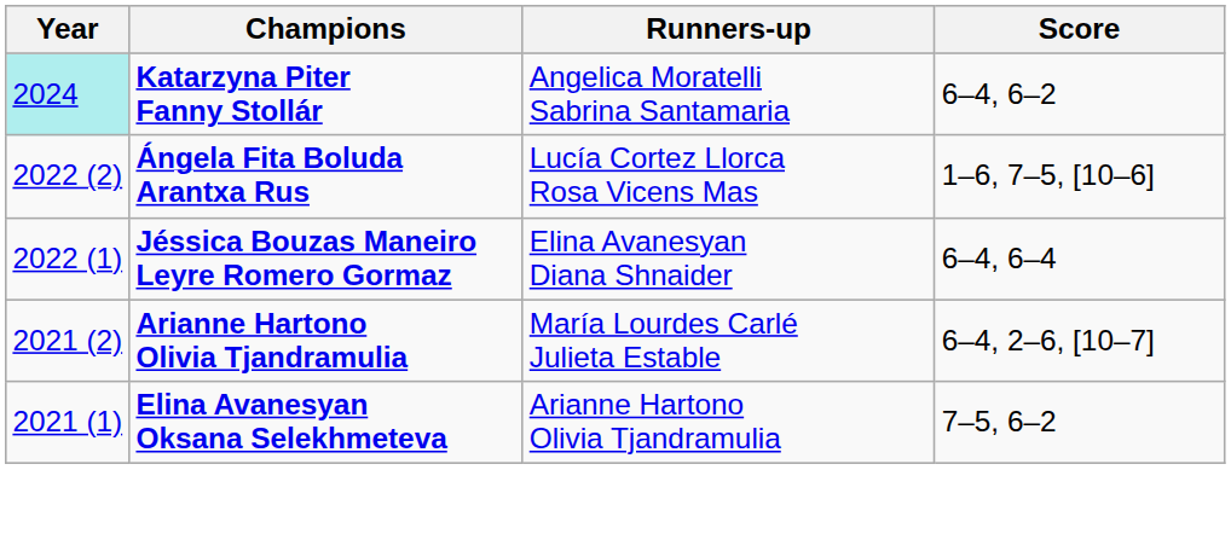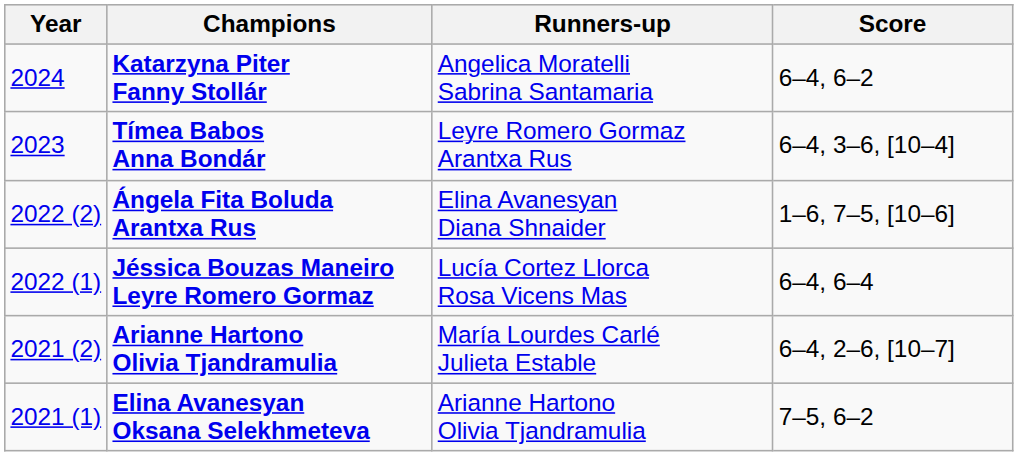 <table class="wikitable" style="font-size:97%">
 <tr>
 <th>Year</th>
 <th width="200">Champions</th>
 <th width="210">Runners-up</th>
 <th width="145">Score</th>
 </tr>
 <tr>
-<td style="background: paleturquoise;"><a href='#'>2024</a></td>
+<td><a href='#'>2024</a></td>
 <td> <strong><a href='#'>Katarzyna Piter</a></strong> <br>  <strong><a href='#'>Fanny Stollár</a></strong></td>
 <td> <a href='#'>Angelica Moratelli</a> <br>  <a href='#'>Sabrina Santamaria</a></td>
 <td>6–4, 6–2</td>
 </tr>
 <tr>
+<td><a href='#'>2023</a></td>
+<td> <strong><a href='#'>Tímea Babos</a></strong> <br>  <strong><a href='#'>Anna Bondár</a></strong></td>
+<td> <a href='#'>Leyre Romero Gormaz</a> <br>  <a href='#'>Arantxa Rus</a></td>
+<td>6–4, 3–6, [10–4]</td>
+</tr>
+<tr>
 <td><a href='#'>2022 (2)</a></td>
 <td> <strong><a href='#'>Ángela Fita Boluda</a></strong> <br>  <strong><a href='#'>Arantxa Rus</a></strong></td>
-<td> <a href='#'>Lucía Cortez Llorca</a> <br>  <a href='#'>Rosa Vicens Mas</a></td>
+<td> <a href='#'>Elina Avanesyan</a> <br>  <a href='#'>Diana Shnaider</a></td>
 <td>1–6, 7–5, [10–6]</td>
 </tr>
 <tr>
 <td><a href='#'>2022 (1)</a></td>
 <td> <strong><a href='#'>Jéssica Bouzas Maneiro</a></strong> <br>  <strong><a href='#'>Leyre Romero Gormaz</a></strong></td>
-<td> <a href='#'>Elina Avanesyan</a> <br>  <a href='#'>Diana Shnaider</a></td>
+<td> <a href='#'>Lucía Cortez Llorca</a> <br>  <a href='#'>Rosa Vicens Mas</a></td>
 <td>6–4, 6–4</td>
 </tr>
 <tr>
 <td><a href='#'>2021 (2)</a></td>
 <td> <strong><a href='#'>Arianne Hartono</a></strong> <br>  <strong><a href='#'>Olivia Tjandramulia</a></strong></td>
 <td> <a href='#'>María Lourdes Carlé</a> <br>  <a href='#'>Julieta Estable</a></td>
 <td>6–4, 2–6, [10–7]</td>
 </tr>
 <tr>
 <td><a href='#'>2021 (1)</a></td>
 <td> <strong><a href='#'>Elina Avanesyan</a></strong> <br>  <strong><a href='#'>Oksana Selekhmeteva</a></strong></td>
 <td> <a href='#'>Arianne Hartono</a> <br>  <a href='#'>Olivia Tjandramulia</a></td>
 <td>7–5, 6–2</td>
 </tr>
 </table>
